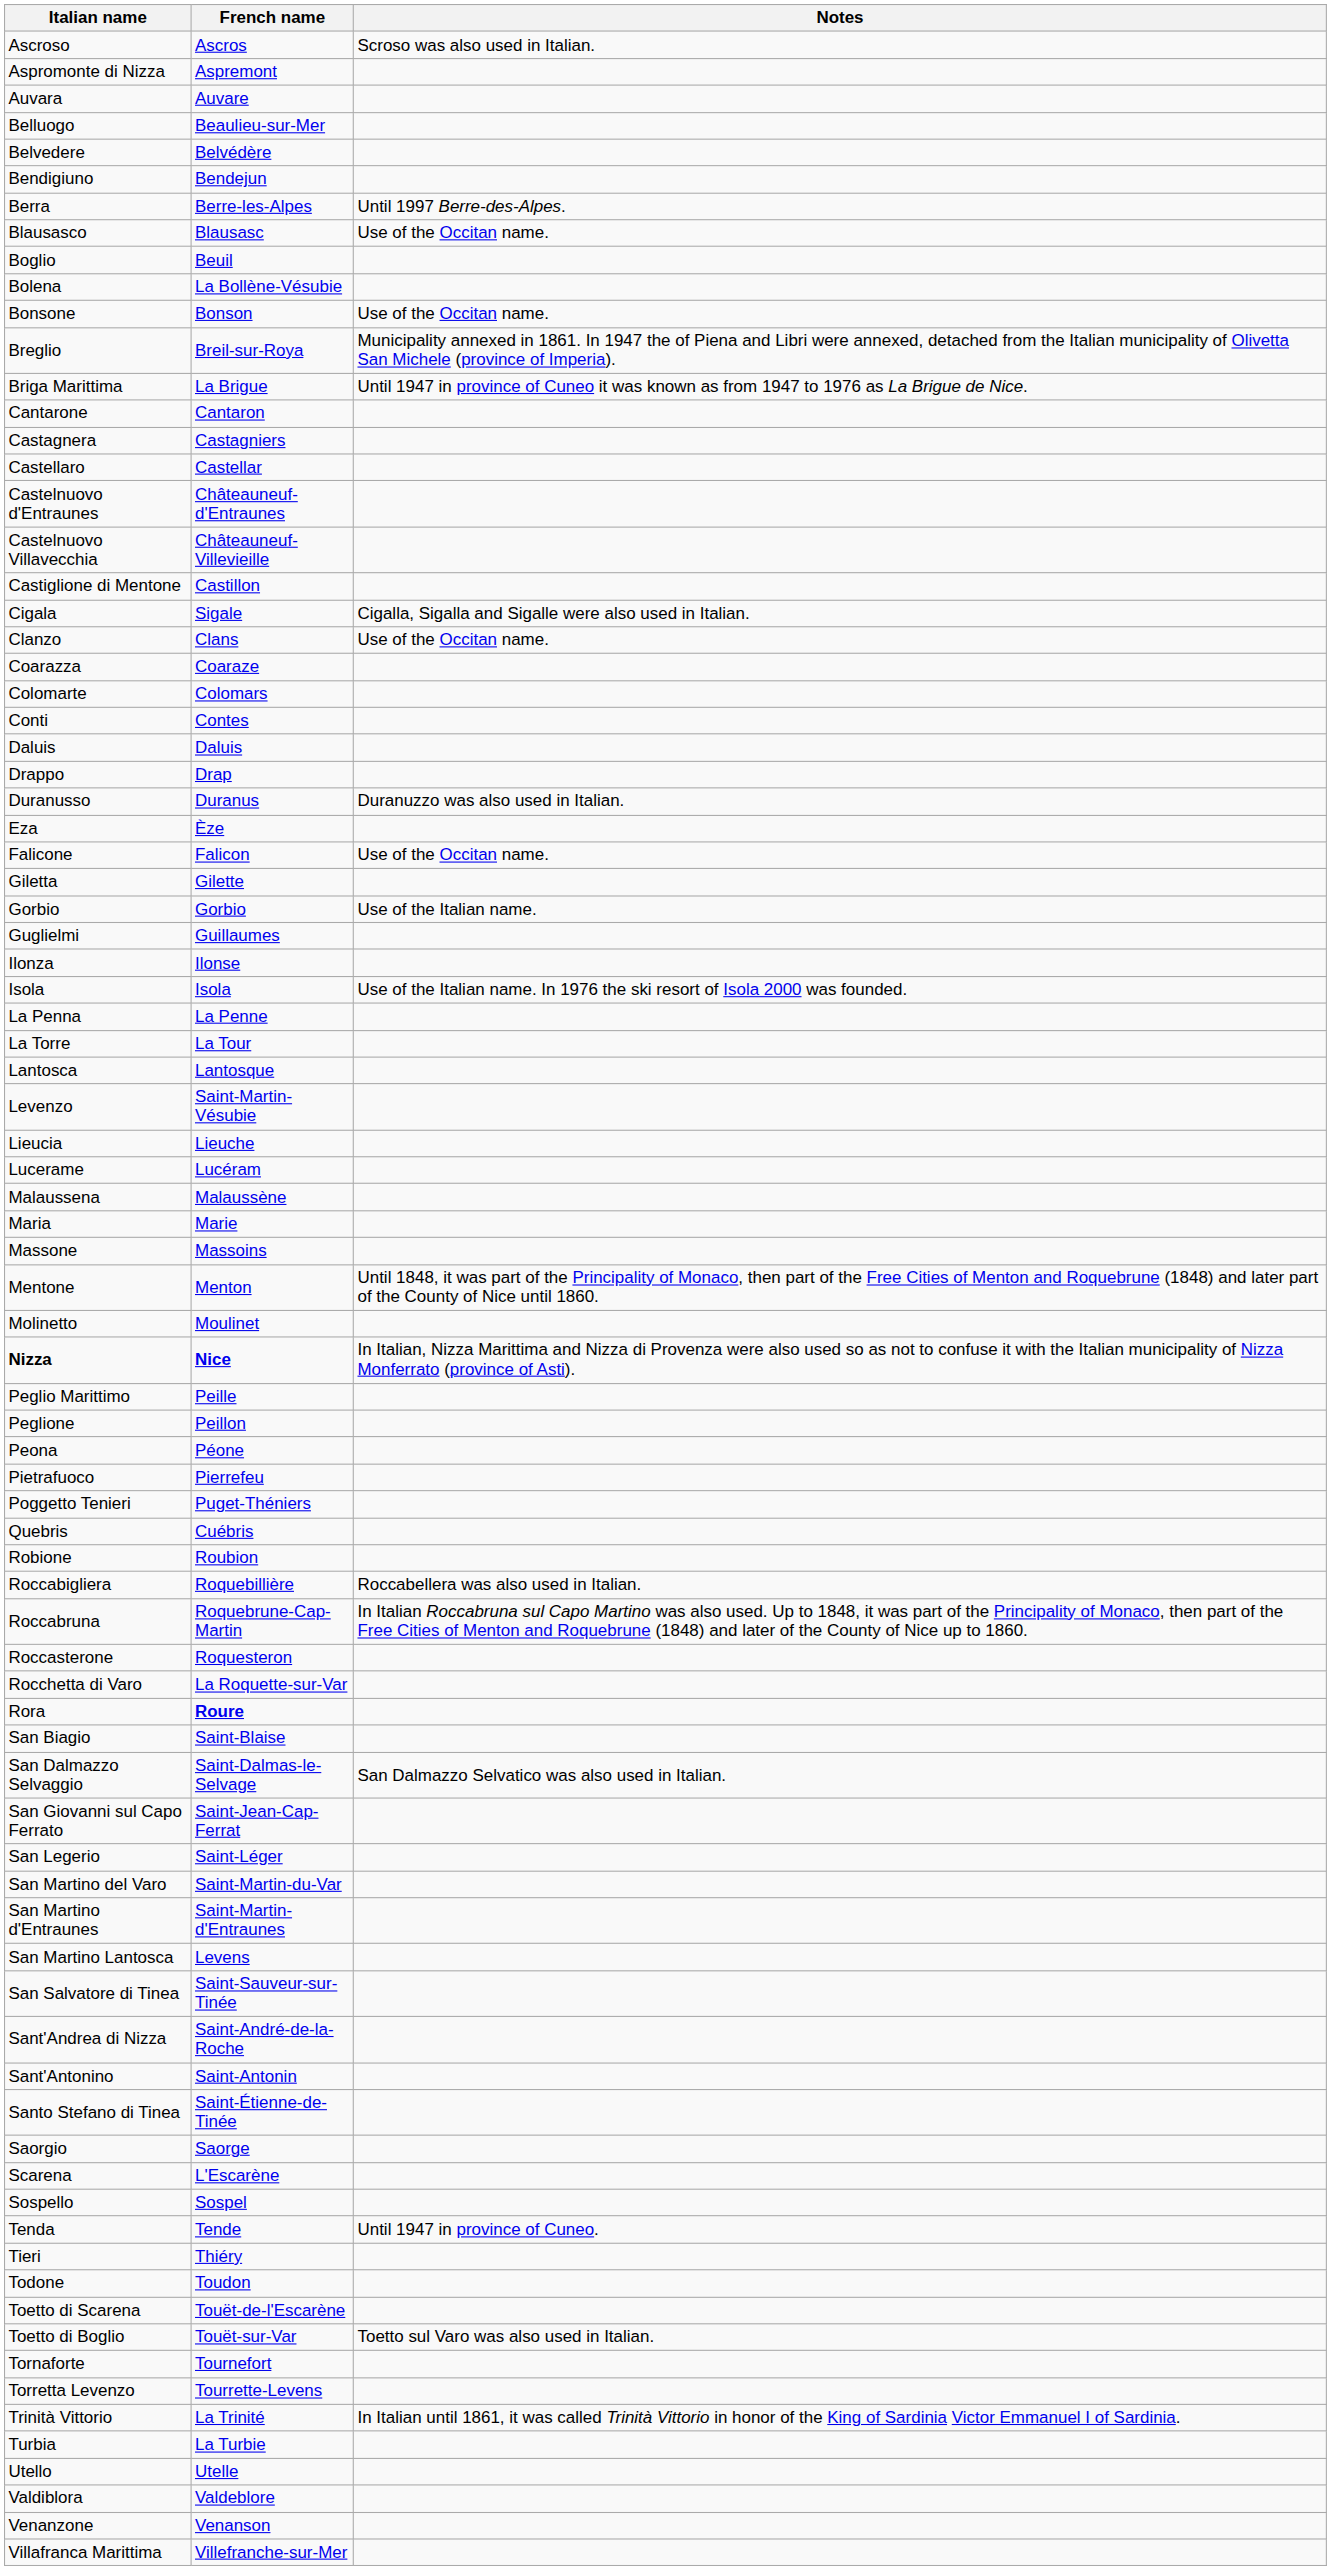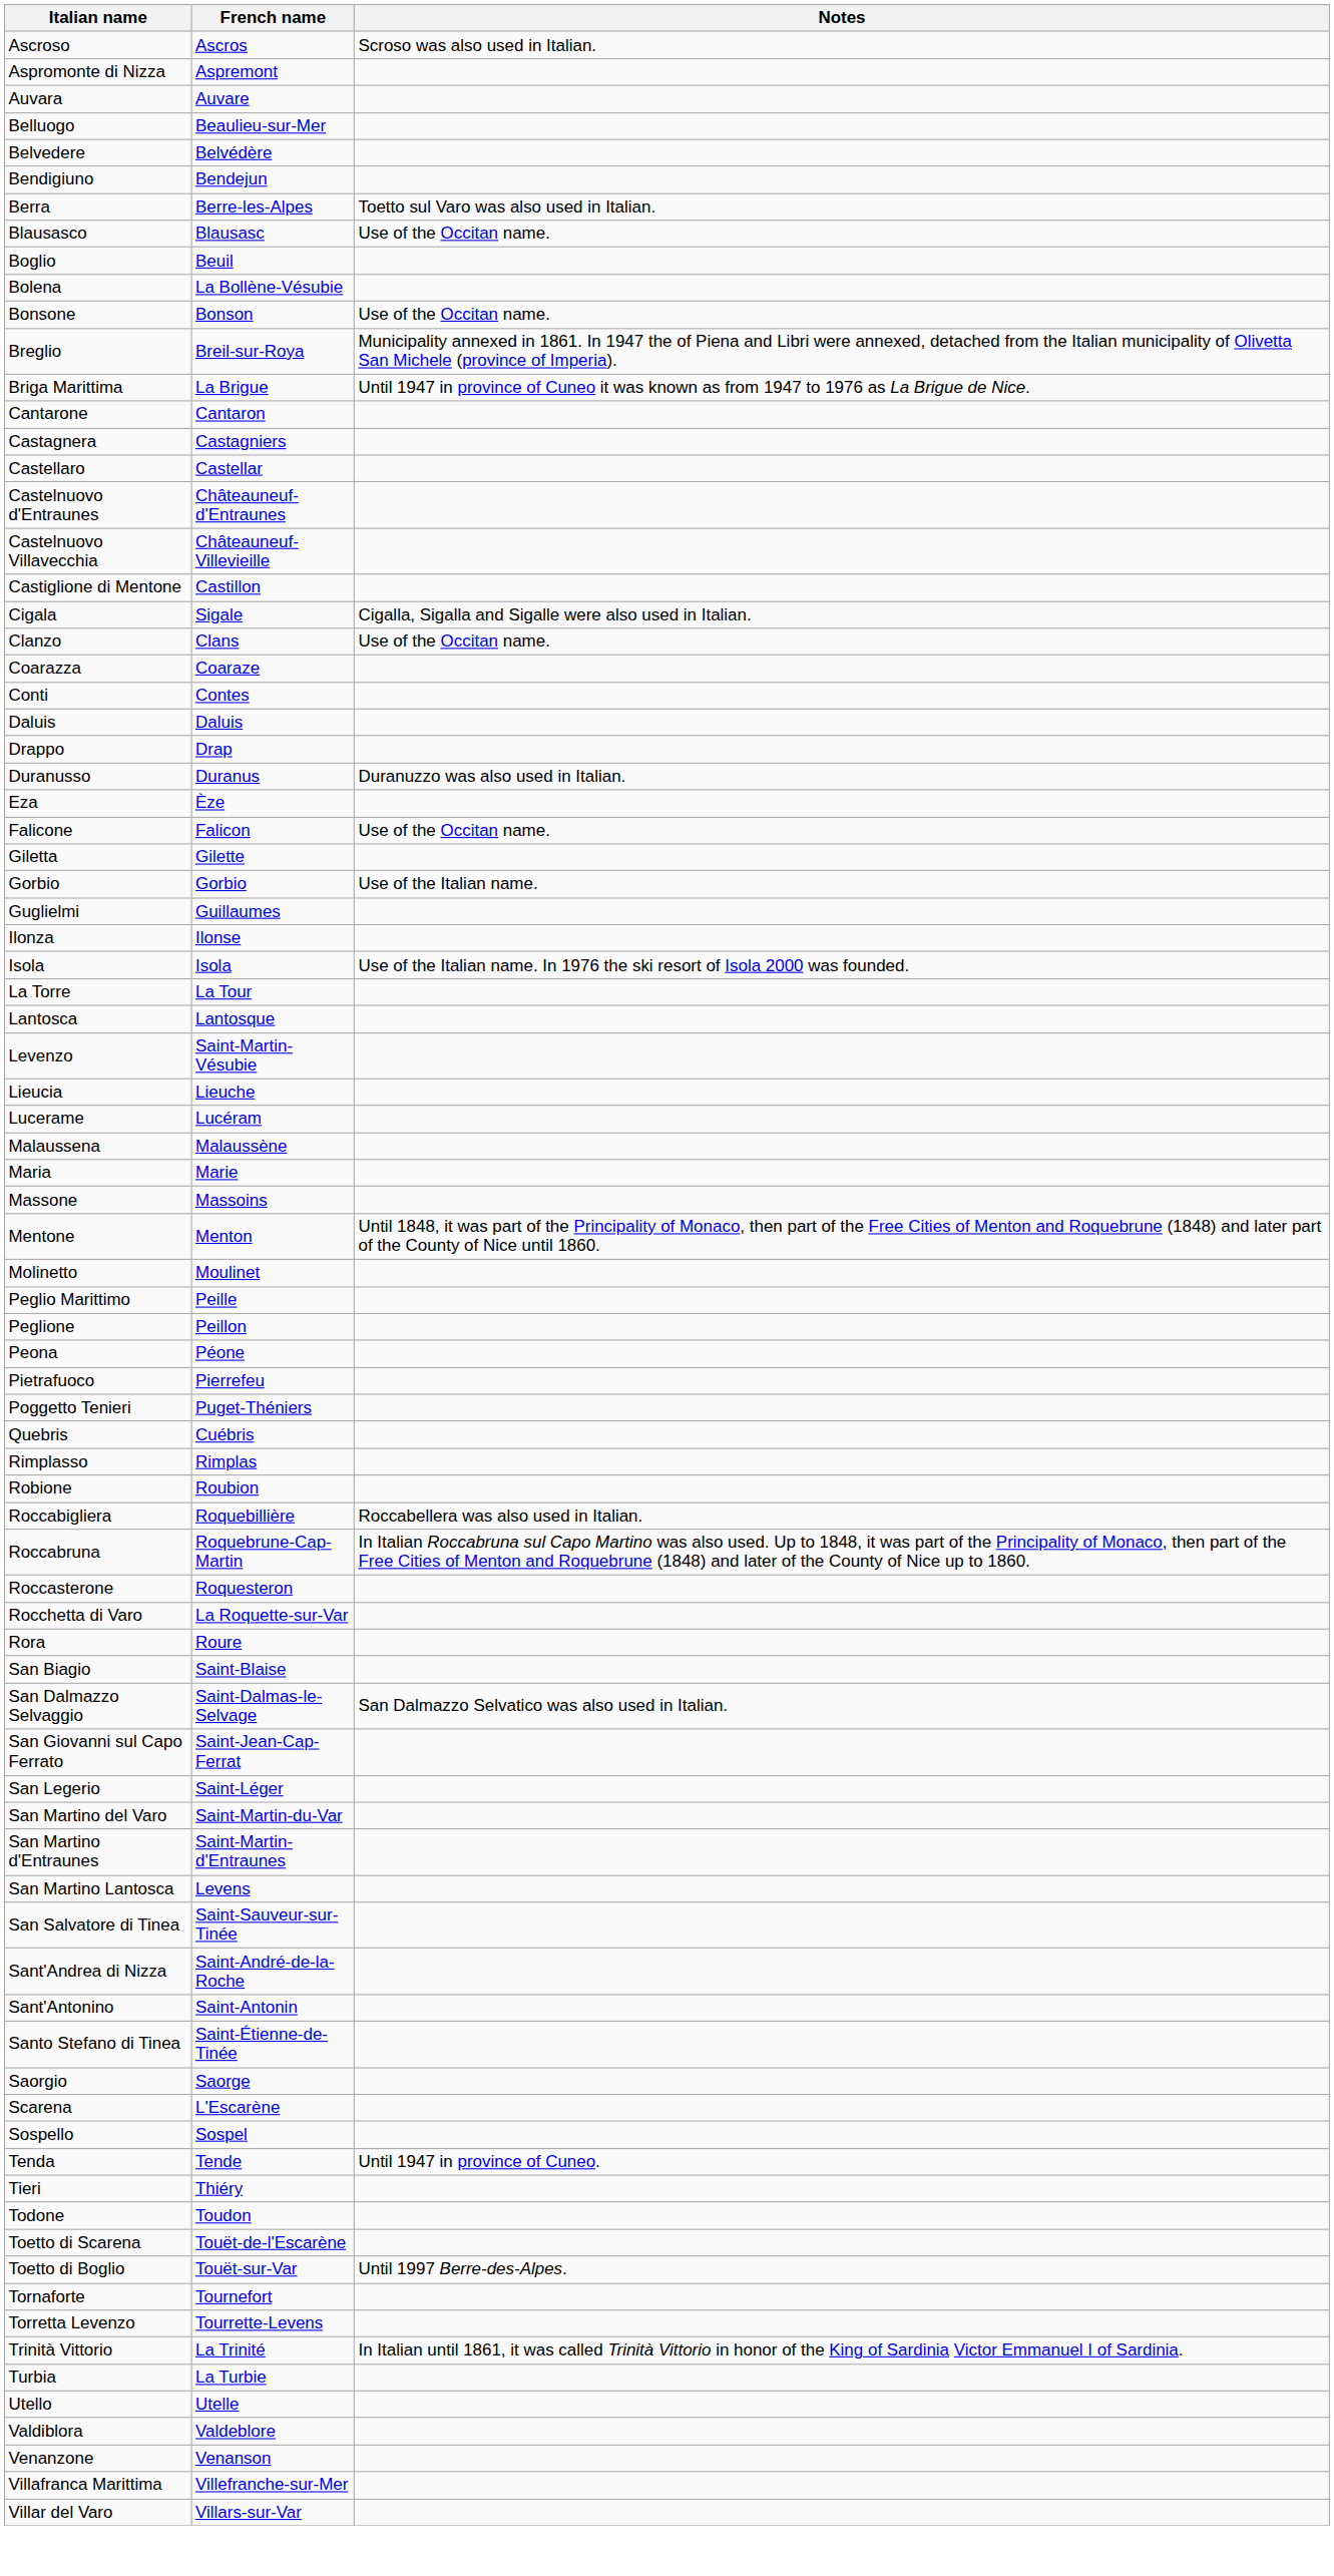 <table class="wikitable">
 <tr>
 <th>Italian name</th>
 <th>French name</th>
 <th>Notes</th>
 </tr>
 <tr>
 <td>Ascroso</td>
 <td><a href='#'>Ascros</a></td>
 <td>Scroso was also used in Italian.</td>
 </tr>
 <tr>
 <td>Aspromonte di Nizza</td>
 <td><a href='#'>Aspremont</a></td>
 <td></td>
 </tr>
 <tr>
 <td>Auvara</td>
 <td><a href='#'>Auvare</a></td>
 <td></td>
 </tr>
 <tr>
 <td>Belluogo</td>
 <td><a href='#'>Beaulieu-sur-Mer</a></td>
 <td></td>
 </tr>
 <tr>
 <td>Belvedere</td>
 <td><a href='#'>Belvédère</a></td>
 <td></td>
 </tr>
 <tr>
 <td>Bendigiuno</td>
 <td><a href='#'>Bendejun</a></td>
 <td></td>
 </tr>
 <tr>
 <td>Berra</td>
 <td><a href='#'>Berre-les-Alpes</a></td>
-<td>Until 1997 <em>Berre-des-Alpes</em>.</td>
+<td>Toetto sul Varo was also used in Italian.</td>
 </tr>
 <tr>
 <td>Blausasco</td>
 <td><a href='#'>Blausasc</a></td>
 <td>Use of the <a href='#'>Occitan</a> name.</td>
 </tr>
 <tr>
 <td>Boglio</td>
 <td><a href='#'>Beuil</a></td>
 <td></td>
 </tr>
 <tr>
 <td>Bolena</td>
 <td><a href='#'>La Bollène-Vésubie</a></td>
 <td></td>
 </tr>
 <tr>
 <td>Bonsone</td>
 <td><a href='#'>Bonson</a></td>
 <td>Use of the <a href='#'>Occitan</a> name.</td>
 </tr>
 <tr>
 <td>Breglio</td>
 <td><a href='#'>Breil-sur-Roya</a></td>
 <td>Municipality annexed in 1861. In 1947 the  of Piena and Libri were annexed, detached from the Italian municipality of <a href='#'>Olivetta San Michele</a> (<a href='#'>province of Imperia</a>).</td>
 </tr>
 <tr>
 <td>Briga Marittima</td>
 <td><a href='#'>La Brigue</a></td>
 <td>Until 1947 in <a href='#'>province of Cuneo</a> it was known as from 1947 to 1976 as <em>La Brigue de Nice</em>.</td>
 </tr>
 <tr>
 <td>Cantarone</td>
 <td><a href='#'>Cantaron</a></td>
 <td></td>
 </tr>
 <tr>
 <td>Castagnera</td>
 <td><a href='#'>Castagniers</a></td>
 <td></td>
 </tr>
 <tr>
 <td>Castellaro</td>
 <td><a href='#'>Castellar</a></td>
 <td></td>
 </tr>
 <tr>
 <td>Castelnuovo d'Entraunes</td>
 <td><a href='#'>Châteauneuf-d'Entraunes</a></td>
 <td></td>
 </tr>
 <tr>
 <td>Castelnuovo Villavecchia</td>
 <td><a href='#'>Châteauneuf-Villevieille</a></td>
 <td></td>
 </tr>
 <tr>
 <td>Castiglione di Mentone</td>
 <td><a href='#'>Castillon</a></td>
 <td></td>
 </tr>
 <tr>
 <td>Cigala</td>
 <td><a href='#'>Sigale</a></td>
 <td>Cigalla, Sigalla and Sigalle were also used in Italian.</td>
 </tr>
 <tr>
 <td>Clanzo</td>
 <td><a href='#'>Clans</a></td>
 <td>Use of the <a href='#'>Occitan</a> name.</td>
 </tr>
 <tr>
 <td>Coarazza</td>
 <td><a href='#'>Coaraze</a></td>
 <td></td>
 </tr>
 <tr>
-<td>Colomarte</td>
-<td><a href='#'>Colomars</a></td>
-<td></td>
-</tr>
-<tr>
 <td>Conti</td>
 <td><a href='#'>Contes</a></td>
 <td></td>
 </tr>
 <tr>
 <td>Daluis</td>
 <td><a href='#'>Daluis</a></td>
 <td></td>
 </tr>
 <tr>
 <td>Drappo</td>
 <td><a href='#'>Drap</a></td>
 <td></td>
 </tr>
 <tr>
 <td>Duranusso</td>
 <td><a href='#'>Duranus</a></td>
 <td>Duranuzzo was also used in Italian.</td>
 </tr>
 <tr>
 <td>Eza</td>
 <td><a href='#'>Èze</a></td>
 <td></td>
 </tr>
 <tr>
 <td>Falicone</td>
 <td><a href='#'>Falicon</a></td>
 <td>Use of the <a href='#'>Occitan</a> name.</td>
 </tr>
 <tr>
 <td>Giletta</td>
 <td><a href='#'>Gilette</a></td>
 <td></td>
 </tr>
 <tr>
 <td>Gorbio</td>
 <td><a href='#'>Gorbio</a></td>
 <td>Use of the Italian name.</td>
 </tr>
 <tr>
 <td>Guglielmi</td>
 <td><a href='#'>Guillaumes</a></td>
 <td></td>
 </tr>
 <tr>
 <td>Ilonza</td>
 <td><a href='#'>Ilonse</a></td>
 <td></td>
 </tr>
 <tr>
 <td>Isola</td>
 <td><a href='#'>Isola</a></td>
 <td>Use of the Italian name. In 1976 the ski resort of <a href='#'>Isola 2000</a> was founded.</td>
 </tr>
 <tr>
-<td>La Penna</td>
-<td><a href='#'>La Penne</a></td>
-<td></td>
-</tr>
-<tr>
 <td>La Torre</td>
 <td><a href='#'>La Tour</a></td>
 <td></td>
 </tr>
 <tr>
 <td>Lantosca</td>
 <td><a href='#'>Lantosque</a></td>
 <td></td>
 </tr>
 <tr>
 <td>Levenzo</td>
 <td><a href='#'>Saint-Martin-Vésubie</a></td>
 <td></td>
 </tr>
 <tr>
 <td>Lieucia</td>
 <td><a href='#'>Lieuche</a></td>
 <td></td>
 </tr>
 <tr>
 <td>Lucerame</td>
 <td><a href='#'>Lucéram</a></td>
 <td></td>
 </tr>
 <tr>
 <td>Malaussena</td>
 <td><a href='#'>Malaussène</a></td>
 <td></td>
 </tr>
 <tr>
 <td>Maria</td>
 <td><a href='#'>Marie</a></td>
 <td></td>
 </tr>
 <tr>
 <td>Massone</td>
 <td><a href='#'>Massoins</a></td>
 <td></td>
 </tr>
 <tr>
 <td>Mentone</td>
 <td><a href='#'>Menton</a></td>
 <td>Until 1848, it was part of the <a href='#'>Principality of Monaco</a>, then part of the <a href='#'>Free Cities of Menton and Roquebrune</a> (1848) and later part of the County of Nice until 1860.</td>
 </tr>
 <tr>
 <td>Molinetto</td>
 <td><a href='#'>Moulinet</a></td>
 <td></td>
 </tr>
 <tr>
-<td><strong>Nizza</strong></td>
-<td><strong><a href='#'>Nice</a></strong></td>
-<td>In Italian, Nizza Marittima and Nizza di Provenza were also used so as not to confuse it with the Italian municipality of <a href='#'>Nizza Monferrato</a> (<a href='#'>province of Asti</a>).</td>
-</tr>
-<tr>
 <td>Peglio Marittimo</td>
 <td><a href='#'>Peille</a></td>
 <td></td>
 </tr>
 <tr>
 <td>Peglione</td>
 <td><a href='#'>Peillon</a></td>
 <td></td>
 </tr>
 <tr>
 <td>Peona</td>
 <td><a href='#'>Péone</a></td>
 <td></td>
 </tr>
 <tr>
 <td>Pietrafuoco</td>
 <td><a href='#'>Pierrefeu</a></td>
 <td></td>
 </tr>
 <tr>
 <td>Poggetto Tenieri</td>
 <td><a href='#'>Puget-Théniers</a></td>
 <td></td>
 </tr>
 <tr>
 <td>Quebris</td>
 <td><a href='#'>Cuébris</a></td>
 <td></td>
 </tr>
 <tr>
+<td>Rimplasso</td>
+<td><a href='#'>Rimplas</a></td>
+<td></td>
+</tr>
+<tr>
 <td>Robione</td>
 <td><a href='#'>Roubion</a></td>
 <td></td>
 </tr>
 <tr>
 <td>Roccabigliera</td>
 <td><a href='#'>Roquebillière</a></td>
 <td>Roccabellera was also used in Italian.</td>
 </tr>
 <tr>
 <td>Roccabruna</td>
 <td><a href='#'>Roquebrune-Cap-Martin</a></td>
 <td>In Italian <em>Roccabruna sul Capo Martino</em> was also used. Up to 1848, it was part of the <a href='#'>Principality of Monaco</a>, then part of the <a href='#'>Free Cities of Menton and Roquebrune</a> (1848) and later of the County of Nice up to 1860.</td>
 </tr>
 <tr>
 <td>Roccasterone</td>
 <td><a href='#'>Roquesteron</a></td>
 <td></td>
 </tr>
 <tr>
 <td>Rocchetta di Varo</td>
 <td><a href='#'>La Roquette-sur-Var</a></td>
 <td></td>
 </tr>
 <tr>
 <td>Rora</td>
-<td><strong><a href='#'>Roure</a></strong></td>
+<td><a href='#'>Roure</a></td>
 <td></td>
 </tr>
 <tr>
 <td>San Biagio</td>
 <td><a href='#'>Saint-Blaise</a></td>
 <td></td>
 </tr>
 <tr>
 <td>San Dalmazzo Selvaggio</td>
 <td><a href='#'>Saint-Dalmas-le-Selvage</a></td>
 <td>San Dalmazzo Selvatico was also used in Italian.</td>
 </tr>
 <tr>
 <td>San Giovanni sul Capo Ferrato</td>
 <td><a href='#'>Saint-Jean-Cap-Ferrat</a></td>
 <td></td>
 </tr>
 <tr>
 <td>San Legerio</td>
 <td><a href='#'>Saint-Léger</a></td>
 <td></td>
 </tr>
 <tr>
 <td>San Martino del Varo</td>
 <td><a href='#'>Saint-Martin-du-Var</a></td>
 <td></td>
 </tr>
 <tr>
 <td>San Martino d'Entraunes</td>
 <td><a href='#'>Saint-Martin-d'Entraunes</a></td>
 <td></td>
 </tr>
 <tr>
 <td>San Martino Lantosca</td>
 <td><a href='#'>Levens</a></td>
 <td></td>
 </tr>
 <tr>
 <td>San Salvatore di Tinea</td>
 <td><a href='#'>Saint-Sauveur-sur-Tinée</a></td>
 <td></td>
 </tr>
 <tr>
 <td>Sant'Andrea di Nizza</td>
 <td><a href='#'>Saint-André-de-la-Roche</a></td>
 <td></td>
 </tr>
 <tr>
 <td>Sant'Antonino</td>
 <td><a href='#'>Saint-Antonin</a></td>
 <td></td>
 </tr>
 <tr>
 <td>Santo Stefano di Tinea</td>
 <td><a href='#'>Saint-Étienne-de-Tinée</a></td>
 <td></td>
 </tr>
 <tr>
 <td>Saorgio</td>
 <td><a href='#'>Saorge</a></td>
 <td></td>
 </tr>
 <tr>
 <td>Scarena</td>
 <td><a href='#'>L'Escarène</a></td>
 <td></td>
 </tr>
 <tr>
 <td>Sospello</td>
 <td><a href='#'>Sospel</a></td>
 <td></td>
 </tr>
 <tr>
 <td>Tenda</td>
 <td><a href='#'>Tende</a></td>
 <td>Until 1947 in <a href='#'>province of Cuneo</a>.</td>
 </tr>
 <tr>
 <td>Tieri</td>
 <td><a href='#'>Thiéry</a></td>
 <td></td>
 </tr>
 <tr>
 <td>Todone</td>
 <td><a href='#'>Toudon</a></td>
 <td></td>
 </tr>
 <tr>
 <td>Toetto di Scarena</td>
 <td><a href='#'>Touët-de-l'Escarène</a></td>
 <td></td>
 </tr>
 <tr>
 <td>Toetto di Boglio</td>
 <td><a href='#'>Touët-sur-Var</a></td>
-<td>Toetto sul Varo was also used in Italian.</td>
+<td>Until 1997 <em>Berre-des-Alpes</em>.</td>
 </tr>
 <tr>
 <td>Tornaforte</td>
 <td><a href='#'>Tournefort</a></td>
 <td></td>
 </tr>
 <tr>
 <td>Torretta Levenzo</td>
 <td><a href='#'>Tourrette-Levens</a></td>
 <td></td>
 </tr>
 <tr>
 <td>Trinità Vittorio</td>
 <td><a href='#'>La Trinité</a></td>
 <td>In Italian until 1861, it was called <em>Trinità Vittorio</em> in honor of the <a href='#'>King of Sardinia</a> <a href='#'>Victor Emmanuel I of Sardinia</a>.</td>
 </tr>
 <tr>
 <td>Turbia</td>
 <td><a href='#'>La Turbie</a></td>
 <td></td>
 </tr>
 <tr>
 <td>Utello</td>
 <td><a href='#'>Utelle</a></td>
 <td></td>
 </tr>
 <tr>
 <td>Valdiblora</td>
 <td><a href='#'>Valdeblore</a></td>
 <td></td>
 </tr>
 <tr>
 <td>Venanzone</td>
 <td><a href='#'>Venanson</a></td>
 <td></td>
 </tr>
 <tr>
 <td>Villafranca Marittima</td>
 <td><a href='#'>Villefranche-sur-Mer</a></td>
 <td></td>
 </tr>
+<tr>
+<td>Villar del Varo</td>
+<td><a href='#'>Villars-sur-Var</a></td>
+<td></td>
+</tr>
 </table>
